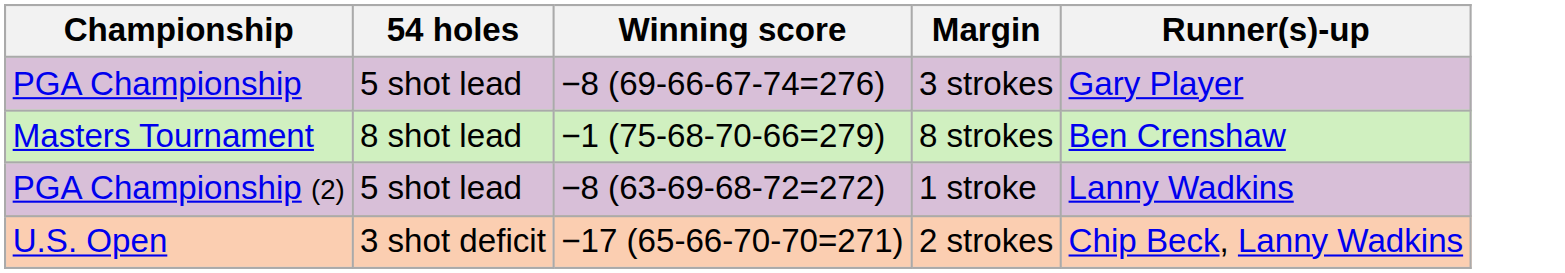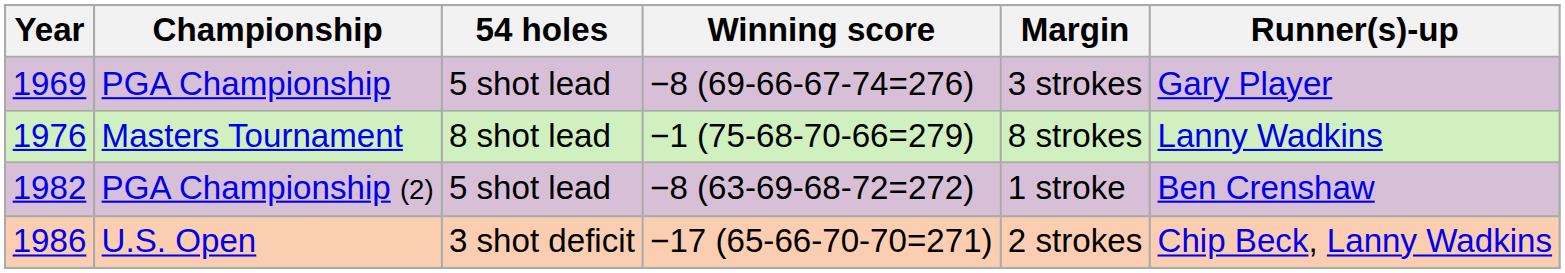 <table class="wikitable">
 <tr>
+<th>Year</th>
 <th>Championship</th>
 <th>54 holes</th>
 <th>Winning score</th>
 <th>Margin</th>
 <th>Runner(s)-up</th>
 </tr>
 <tr style="background:thistle;">
+<td align=center><a href='#'>1969</a></td>
 <td><a href='#'>PGA Championship</a></td>
 <td>5 shot lead</td>
 <td>−8 (69-66-67-74=276)</td>
 <td>3 strokes</td>
 <td> <a href='#'>Gary Player</a></td>
 </tr>
 <tr style="background:#d0f0c0;">
+<td align=center><a href='#'>1976</a></td>
 <td><a href='#'>Masters Tournament</a></td>
 <td>8 shot lead</td>
 <td>−1 (75-68-70-66=279)</td>
 <td>8 strokes</td>
-<td> <a href='#'>Ben Crenshaw</a></td>
+<td> <a href='#'>Lanny Wadkins</a></td>
 </tr>
 <tr style="background:thistle;">
+<td align=center><a href='#'>1982</a></td>
 <td><a href='#'>PGA Championship</a> <small>(2)</small></td>
 <td>5 shot lead</td>
 <td>−8 (63-69-68-72=272)</td>
 <td>1 stroke</td>
-<td> <a href='#'>Lanny Wadkins</a></td>
+<td> <a href='#'>Ben Crenshaw</a></td>
 </tr>
 <tr style="background:#fbceb1;">
+<td align=center><a href='#'>1986</a></td>
 <td><a href='#'>U.S. Open</a></td>
 <td>3 shot deficit</td>
 <td>−17 (65-66-70-70=271)</td>
 <td>2 strokes</td>
 <td> <a href='#'>Chip Beck</a>,  <a href='#'>Lanny Wadkins</a></td>
 </tr>
 </table>
